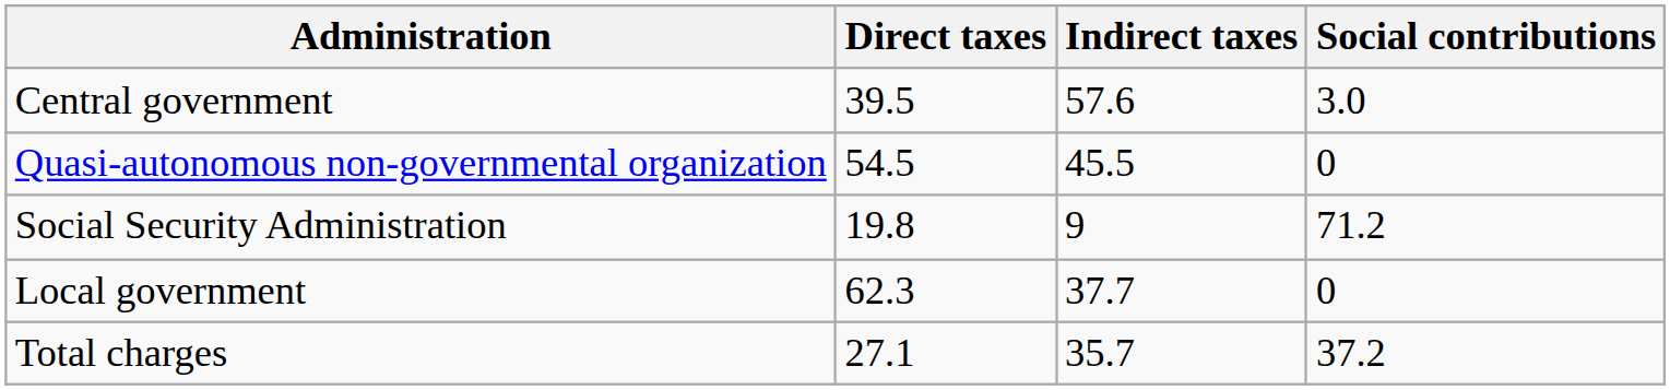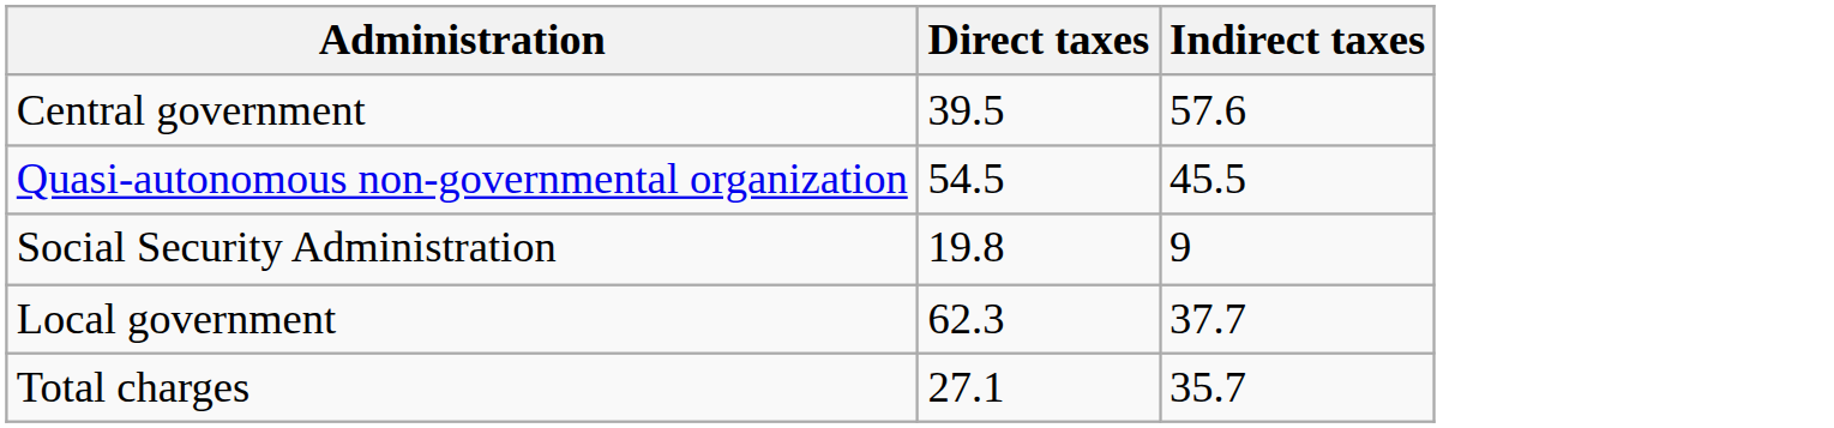 <table class="wikitable" style="margin:0.5em;">
 <tr>
 <th>Administration</th>
 <th>Direct taxes</th>
 <th>Indirect taxes</th>
-<th>Social contributions</th>
 </tr>
 <tr>
 <td>Central government</td>
 <td>39.5</td>
 <td>57.6</td>
-<td>3.0</td>
 </tr>
 <tr>
 <td><a href='#'>Quasi-autonomous non-governmental organization</a></td>
 <td>54.5</td>
 <td>45.5</td>
-<td>0</td>
 </tr>
 <tr>
 <td>Social Security Administration</td>
 <td>19.8</td>
 <td>9</td>
-<td>71.2</td>
 </tr>
 <tr>
 <td>Local government</td>
 <td>62.3</td>
 <td>37.7</td>
-<td>0</td>
 </tr>
 <tr>
 <td>Total charges</td>
 <td>27.1</td>
 <td>35.7</td>
-<td>37.2</td>
 </tr>
 </table>
